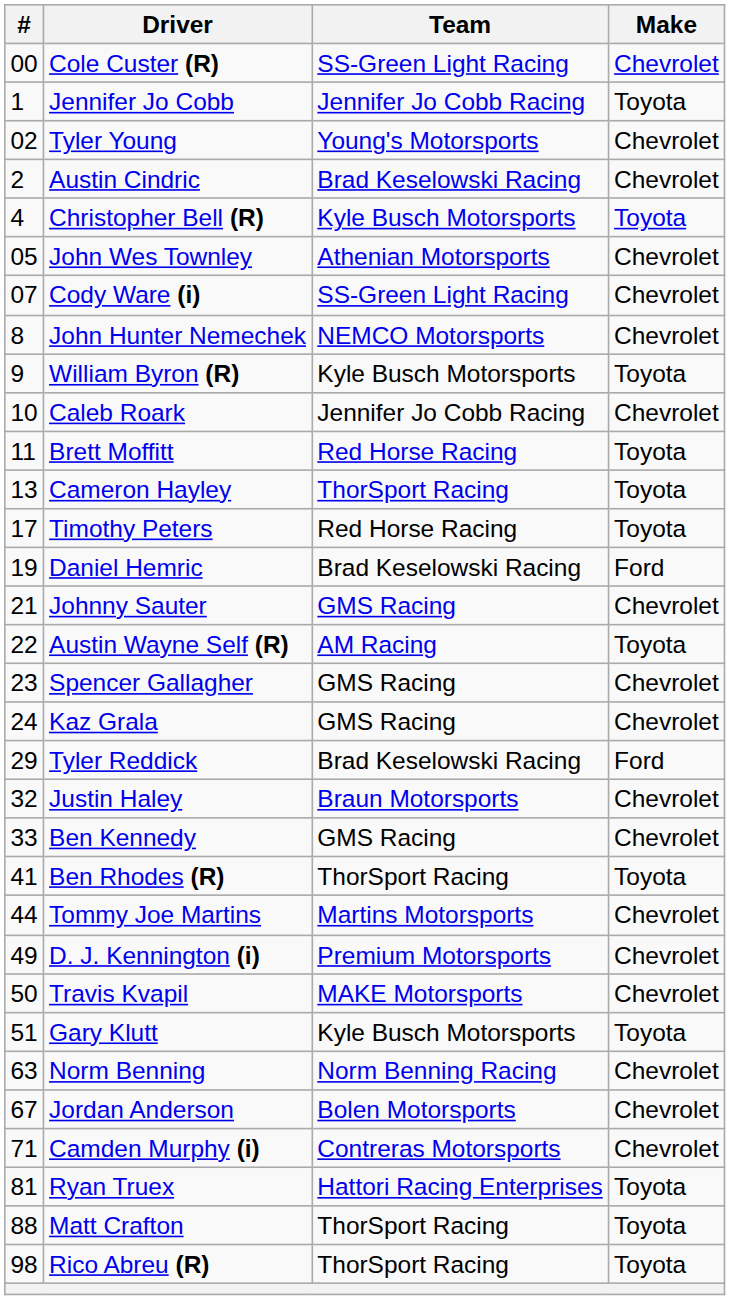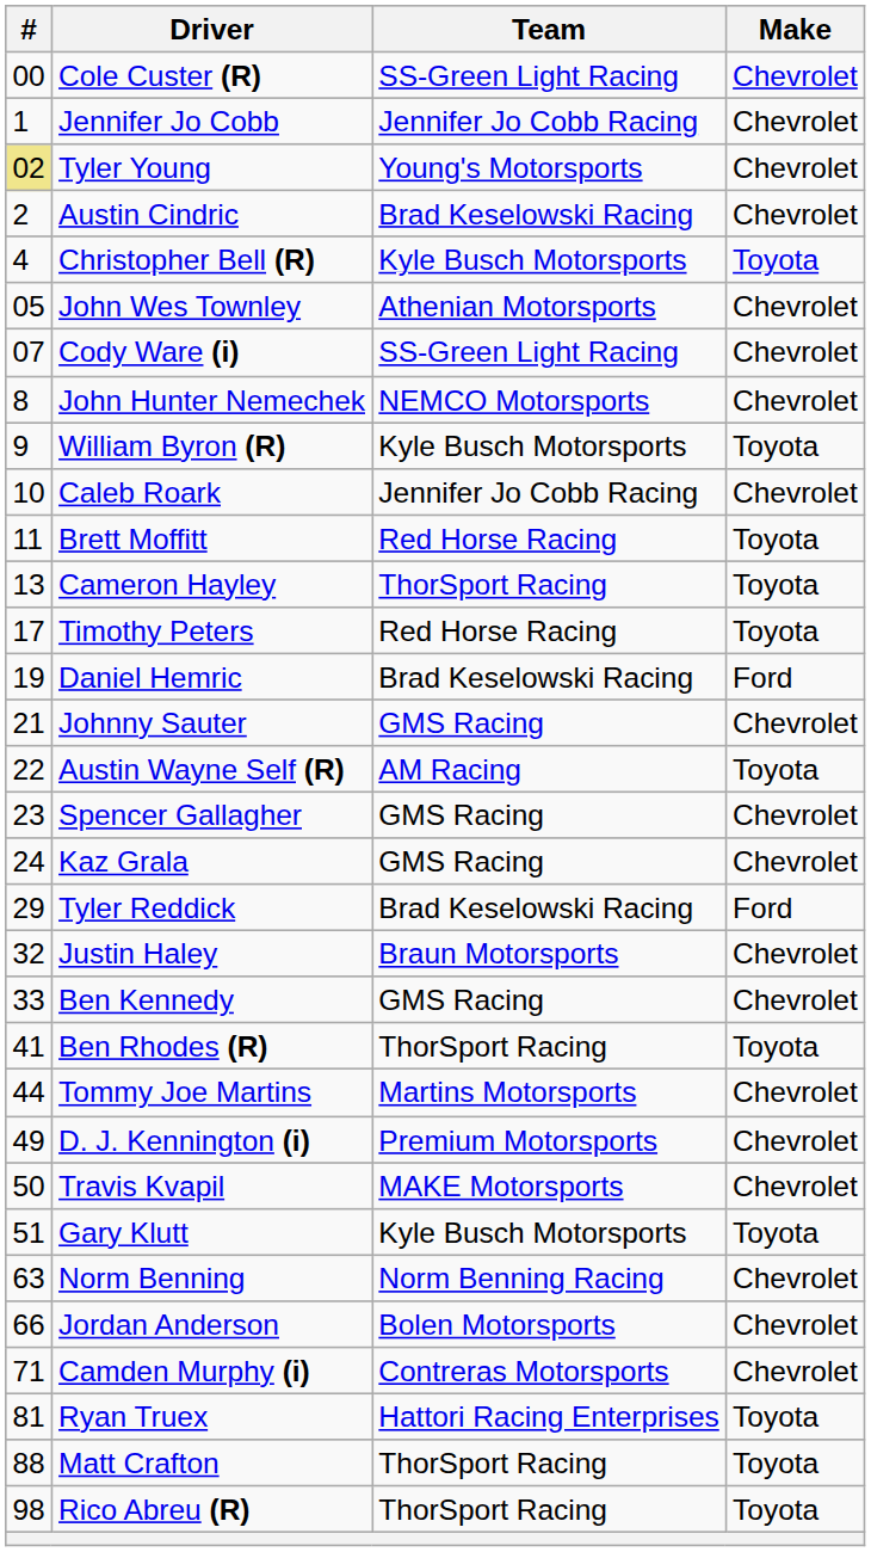 <table class="wikitable" style="font-size:95%">
 <tr>
 <th>#</th>
 <th>Driver</th>
 <th>Team</th>
 <th>Make</th>
 </tr>
 <tr>
 <td>00</td>
 <td><a href='#'>Cole Custer</a> <strong>(R)</strong></td>
 <td><a href='#'>SS-Green Light Racing</a></td>
 <td><a href='#'>Chevrolet</a></td>
 </tr>
 <tr>
 <td>1</td>
 <td><a href='#'>Jennifer Jo Cobb</a></td>
 <td><a href='#'>Jennifer Jo Cobb Racing</a></td>
-<td>Toyota</td>
+<td>Chevrolet</td>
 </tr>
 <tr>
-<td>02</td>
+<td style="background: khaki;">02</td>
 <td><a href='#'>Tyler Young</a></td>
 <td><a href='#'>Young's Motorsports</a></td>
 <td>Chevrolet</td>
 </tr>
 <tr>
 <td>2</td>
 <td><a href='#'>Austin Cindric</a></td>
 <td><a href='#'>Brad Keselowski Racing</a></td>
 <td>Chevrolet</td>
 </tr>
 <tr>
 <td>4</td>
 <td><a href='#'>Christopher Bell</a> <strong>(R)</strong></td>
 <td><a href='#'>Kyle Busch Motorsports</a></td>
 <td><a href='#'>Toyota</a></td>
 </tr>
 <tr>
 <td>05</td>
 <td><a href='#'>John Wes Townley</a></td>
 <td><a href='#'>Athenian Motorsports</a></td>
 <td>Chevrolet</td>
 </tr>
 <tr>
 <td>07</td>
 <td><a href='#'>Cody Ware</a> <strong>(i)</strong></td>
 <td><a href='#'>SS-Green Light Racing</a></td>
 <td>Chevrolet</td>
 </tr>
 <tr>
 <td>8</td>
 <td><a href='#'>John Hunter Nemechek</a></td>
 <td><a href='#'>NEMCO Motorsports</a></td>
 <td>Chevrolet</td>
 </tr>
 <tr>
 <td>9</td>
 <td><a href='#'>William Byron</a> <strong>(R)</strong></td>
 <td>Kyle Busch Motorsports</td>
 <td>Toyota</td>
 </tr>
 <tr>
 <td>10</td>
 <td><a href='#'>Caleb Roark</a></td>
 <td>Jennifer Jo Cobb Racing</td>
 <td>Chevrolet</td>
 </tr>
 <tr>
 <td>11</td>
 <td><a href='#'>Brett Moffitt</a></td>
 <td><a href='#'>Red Horse Racing</a></td>
 <td>Toyota</td>
 </tr>
 <tr>
 <td>13</td>
 <td><a href='#'>Cameron Hayley</a></td>
 <td><a href='#'>ThorSport Racing</a></td>
 <td>Toyota</td>
 </tr>
 <tr>
 <td>17</td>
 <td><a href='#'>Timothy Peters</a></td>
 <td>Red Horse Racing</td>
 <td>Toyota</td>
 </tr>
 <tr>
 <td>19</td>
 <td><a href='#'>Daniel Hemric</a></td>
 <td>Brad Keselowski Racing</td>
 <td>Ford</td>
 </tr>
 <tr>
 <td>21</td>
 <td><a href='#'>Johnny Sauter</a></td>
 <td><a href='#'>GMS Racing</a></td>
 <td>Chevrolet</td>
 </tr>
 <tr>
 <td>22</td>
 <td><a href='#'>Austin Wayne Self</a> <strong>(R)</strong></td>
 <td><a href='#'>AM Racing</a></td>
 <td>Toyota</td>
 </tr>
 <tr>
 <td>23</td>
 <td><a href='#'>Spencer Gallagher</a></td>
 <td>GMS Racing</td>
 <td>Chevrolet</td>
 </tr>
 <tr>
 <td>24</td>
 <td><a href='#'>Kaz Grala</a></td>
 <td>GMS Racing</td>
 <td>Chevrolet</td>
 </tr>
 <tr>
 <td>29</td>
 <td><a href='#'>Tyler Reddick</a></td>
 <td>Brad Keselowski Racing</td>
 <td>Ford</td>
 </tr>
 <tr>
 <td>32</td>
 <td><a href='#'>Justin Haley</a></td>
 <td><a href='#'>Braun Motorsports</a></td>
 <td>Chevrolet</td>
 </tr>
 <tr>
 <td>33</td>
 <td><a href='#'>Ben Kennedy</a></td>
 <td>GMS Racing</td>
 <td>Chevrolet</td>
 </tr>
 <tr>
 <td>41</td>
 <td><a href='#'>Ben Rhodes</a> <strong>(R)</strong></td>
 <td>ThorSport Racing</td>
 <td>Toyota</td>
 </tr>
 <tr>
 <td>44</td>
 <td><a href='#'>Tommy Joe Martins</a></td>
 <td><a href='#'>Martins Motorsports</a></td>
 <td>Chevrolet</td>
 </tr>
 <tr>
 <td>49</td>
 <td><a href='#'>D. J. Kennington</a> <strong>(i)</strong></td>
 <td><a href='#'>Premium Motorsports</a></td>
 <td>Chevrolet</td>
 </tr>
 <tr>
 <td>50</td>
 <td><a href='#'>Travis Kvapil</a></td>
 <td><a href='#'>MAKE Motorsports</a></td>
 <td>Chevrolet</td>
 </tr>
 <tr>
 <td>51</td>
 <td><a href='#'>Gary Klutt</a></td>
 <td>Kyle Busch Motorsports</td>
 <td>Toyota</td>
 </tr>
 <tr>
 <td>63</td>
 <td><a href='#'>Norm Benning</a></td>
 <td><a href='#'>Norm Benning Racing</a></td>
 <td>Chevrolet</td>
 </tr>
 <tr>
-<td>67</td>
+<td>66</td>
 <td><a href='#'>Jordan Anderson</a></td>
 <td><a href='#'>Bolen Motorsports</a></td>
 <td>Chevrolet</td>
 </tr>
 <tr>
 <td>71</td>
 <td><a href='#'>Camden Murphy</a> <strong>(i)</strong></td>
 <td><a href='#'>Contreras Motorsports</a></td>
 <td>Chevrolet</td>
 </tr>
 <tr>
 <td>81</td>
 <td><a href='#'>Ryan Truex</a></td>
 <td><a href='#'>Hattori Racing Enterprises</a></td>
 <td>Toyota</td>
 </tr>
 <tr>
 <td>88</td>
 <td><a href='#'>Matt Crafton</a></td>
 <td>ThorSport Racing</td>
 <td>Toyota</td>
 </tr>
 <tr>
 <td>98</td>
 <td><a href='#'>Rico Abreu</a> <strong>(R)</strong></td>
 <td>ThorSport Racing</td>
 <td>Toyota</td>
 </tr>
 <tr>
 <th colspan=4></th>
 </tr>
 </table>
